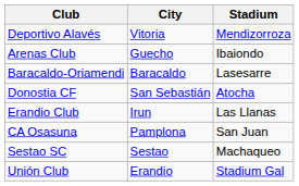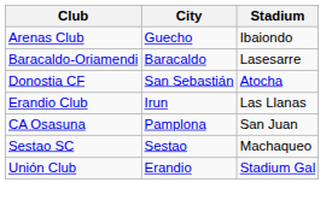 <table class="wikitable sortable" style="text-align: left;">
 <tr>
 <th>Club</th>
 <th>City</th>
 <th>Stadium</th>
-</tr>
-<tr>
-<td><a href='#'>Deportivo Alavés</a></td>
-<td><a href='#'>Vitoria</a></td>
-<td><a href='#'>Mendizorroza</a></td>
 </tr>
 <tr>
 <td><a href='#'>Arenas Club</a></td>
 <td><a href='#'>Guecho</a></td>
 <td>Ibaiondo</td>
 </tr>
 <tr>
 <td><a href='#'>Baracaldo-Oriamendi</a></td>
 <td><a href='#'>Baracaldo</a></td>
 <td>Lasesarre</td>
 </tr>
 <tr>
 <td><a href='#'>Donostia CF</a></td>
 <td><a href='#'>San Sebastián</a></td>
 <td><a href='#'>Atocha</a></td>
 </tr>
 <tr>
 <td><a href='#'>Erandio Club</a></td>
 <td><a href='#'>Irun</a></td>
 <td>Las Llanas</td>
 </tr>
 <tr>
 <td><a href='#'>CA Osasuna</a></td>
 <td><a href='#'>Pamplona</a></td>
 <td>San Juan</td>
 </tr>
 <tr>
 <td><a href='#'>Sestao SC</a></td>
 <td><a href='#'>Sestao</a></td>
 <td>Machaqueo</td>
 </tr>
 <tr>
 <td><a href='#'>Unión Club</a></td>
 <td><a href='#'>Erandio</a></td>
 <td><a href='#'>Stadium Gal</a></td>
 </tr>
 </table>
